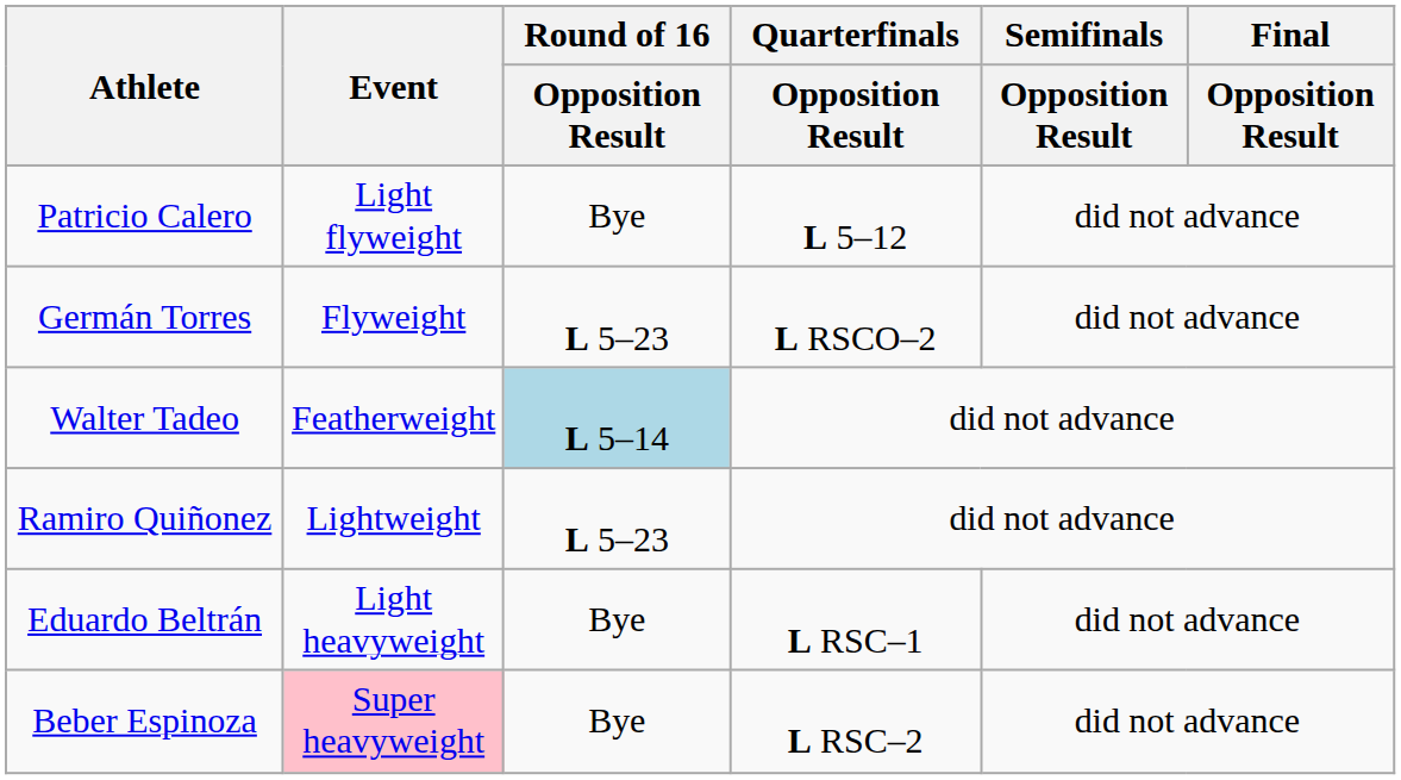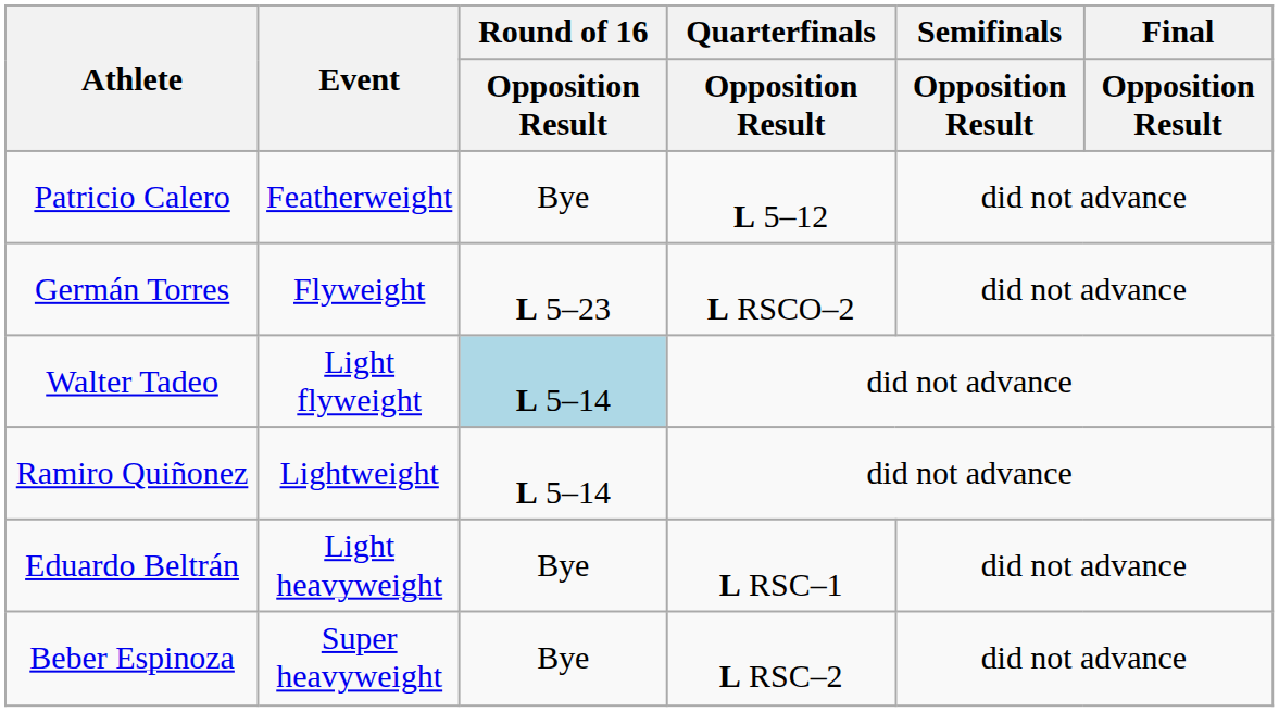 <table class="wikitable" style="font-size:95%; text-align:center;" width="95%">
 <tr>
 <th rowspan="2">Athlete</th>
 <th rowspan="2">Event</th>
 <th>Round of 16</th>
 <th>Quarterfinals</th>
 <th>Semifinals</th>
 <th>Final</th>
 </tr>
 <tr>
 <th>Opposition<br>Result</th>
 <th>Opposition<br>Result</th>
 <th>Opposition<br>Result</th>
 <th>Opposition<br>Result</th>
 </tr>
 <tr>
 <td width=20%><a href='#'>Patricio Calero</a></td>
-<td width=15%><a href='#'>Light flyweight</a></td>
+<td width=15%><a href='#'>Featherweight</a></td>
 <td>Bye</td>
 <td><br><strong>L</strong> 5–12</td>
 <td colspan=2>did not advance</td>
 </tr>
 <tr>
 <td width=20%><a href='#'>Germán Torres</a></td>
 <td width=15%><a href='#'>Flyweight</a></td>
 <td><br><strong>L</strong> 5–23</td>
 <td><br><strong>L</strong> RSCO–2</td>
 <td colspan=2>did not advance</td>
 </tr>
 <tr>
 <td width=20%><a href='#'>Walter Tadeo</a></td>
-<td width=15%><a href='#'>Featherweight</a></td>
+<td width=15%><a href='#'>Light flyweight</a></td>
 <td style="background: lightblue;"><br><strong>L</strong> 5–14</td>
 <td colspan=3>did not advance</td>
 </tr>
 <tr>
 <td width=20%><a href='#'>Ramiro Quiñonez</a></td>
 <td width=15%><a href='#'>Lightweight</a></td>
-<td><br><strong>L</strong> 5–23</td>
+<td><br><strong>L</strong> 5–14</td>
 <td colspan=3>did not advance</td>
 </tr>
 <tr>
 <td width=20%><a href='#'>Eduardo Beltrán</a></td>
 <td width=15%><a href='#'>Light heavyweight</a></td>
 <td>Bye</td>
 <td><br><strong>L</strong> RSC–1</td>
 <td colspan=2>did not advance</td>
 </tr>
 <tr>
 <td width=20%><a href='#'>Beber Espinoza</a></td>
-<td width=15% style="background: pink;"><a href='#'>Super heavyweight</a></td>
+<td width=15%><a href='#'>Super heavyweight</a></td>
 <td>Bye</td>
 <td><br><strong>L</strong> RSC–2</td>
 <td colspan=2>did not advance</td>
 </tr>
 </table>
